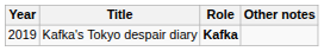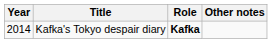 <table class="wikitable">
 <tr>
 <th>Year</th>
 <th>Title</th>
 <th>Role</th>
 <th>Other notes</th>
 </tr>
 <tr>
-<td>2019</td>
+<td>2014</td>
 <td>Kafka's Tokyo despair diary</td>
 <td><strong>Kafka</strong></td>
 <td></td>
 </tr>
 </table>
